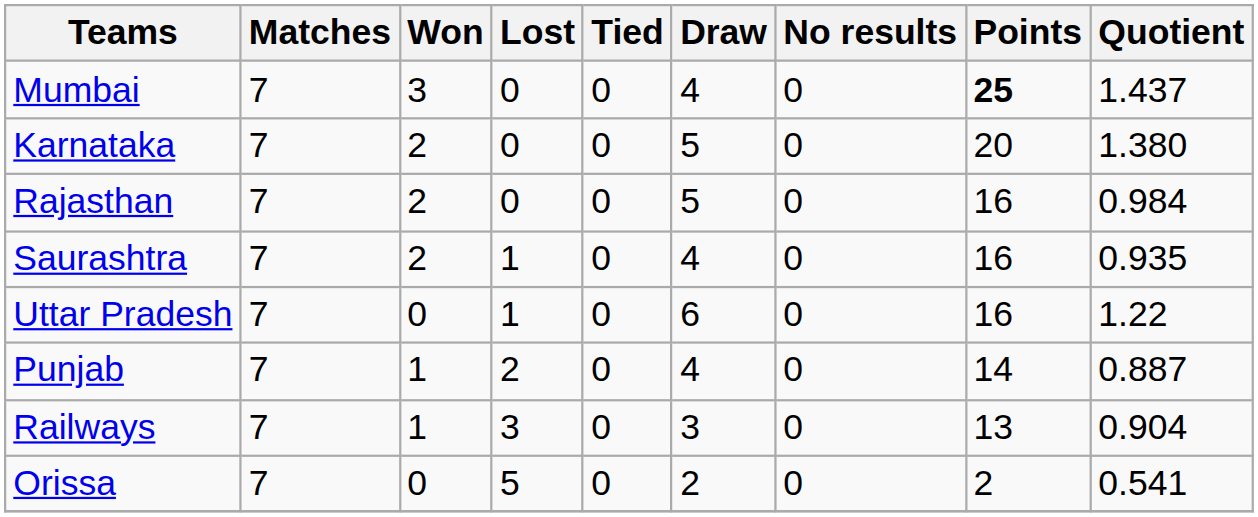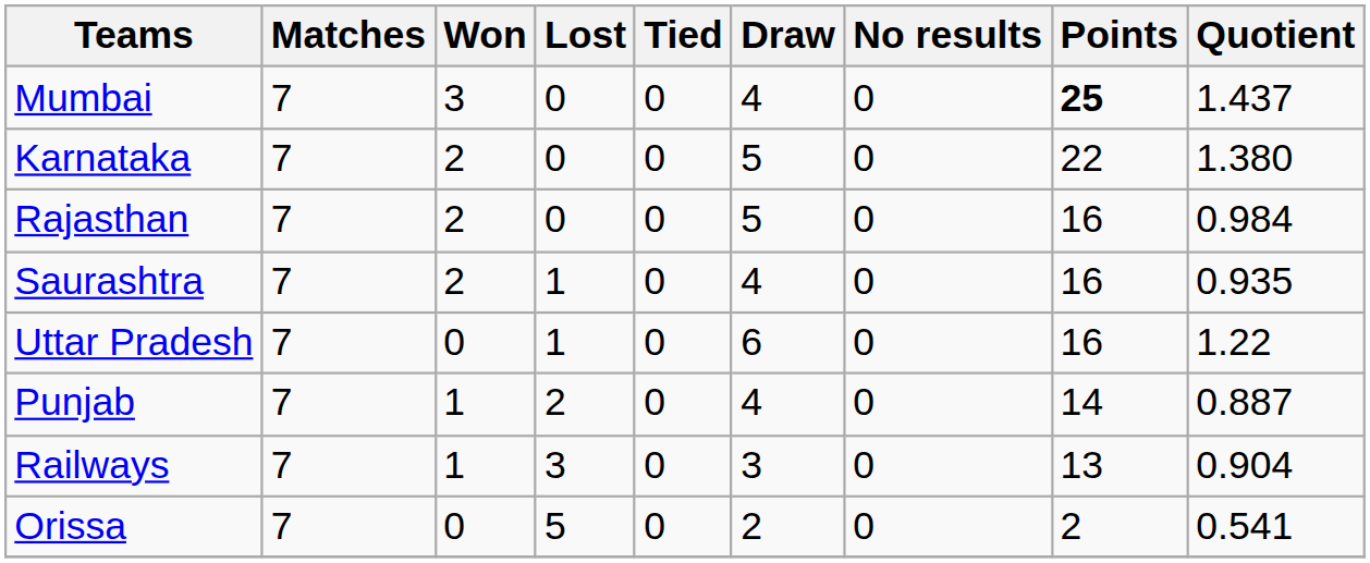 <table class="wikitable sortable">
 <tr>
 <th>Teams</th>
 <th>Matches</th>
 <th>Won</th>
 <th>Lost</th>
 <th>Tied</th>
 <th>Draw</th>
 <th>No results</th>
 <th>Points</th>
 <th>Quotient</th>
 </tr>
 <tr -bgcolor="#ccffcc">
 <td><a href='#'>Mumbai</a></td>
 <td>7</td>
 <td>3</td>
 <td>0</td>
 <td>0</td>
 <td>4</td>
 <td>0</td>
 <td><strong>25</strong></td>
 <td>1.437</td>
 </tr>
 <tr -bgcolor="#ccffcc">
 <td><a href='#'>Karnataka</a></td>
 <td>7</td>
 <td>2</td>
 <td>0</td>
 <td>0</td>
 <td>5</td>
 <td>0</td>
-<td>20</td>
+<td>22</td>
 <td>1.380</td>
 </tr>
 <tr -bgcolor="#ccffcc">
 <td><a href='#'>Rajasthan</a></td>
 <td>7</td>
 <td>2</td>
 <td>0</td>
 <td>0</td>
 <td>5</td>
 <td>0</td>
 <td>16</td>
 <td>0.984</td>
 </tr>
 <tr>
 <td><a href='#'>Saurashtra</a></td>
 <td>7</td>
 <td>2</td>
 <td>1</td>
 <td>0</td>
 <td>4</td>
 <td>0</td>
 <td>16</td>
 <td>0.935</td>
 </tr>
 <tr>
 <td><a href='#'>Uttar Pradesh</a></td>
 <td>7</td>
 <td>0</td>
 <td>1</td>
 <td>0</td>
 <td>6</td>
 <td>0</td>
 <td>16</td>
 <td>1.22</td>
 </tr>
 <tr>
 <td><a href='#'>Punjab</a></td>
 <td>7</td>
 <td>1</td>
 <td>2</td>
 <td>0</td>
 <td>4</td>
 <td>0</td>
 <td>14</td>
 <td>0.887</td>
 </tr>
 <tr>
 <td><a href='#'>Railways</a></td>
 <td>7</td>
 <td>1</td>
 <td>3</td>
 <td>0</td>
 <td>3</td>
 <td>0</td>
 <td>13</td>
 <td>0.904</td>
 </tr>
 <tr -bgcolor="#FFCCCC">
 <td><a href='#'>Orissa</a></td>
 <td>7</td>
 <td>0</td>
 <td>5</td>
 <td>0</td>
 <td>2</td>
 <td>0</td>
 <td>2</td>
 <td>0.541</td>
 </tr>
 <tr>
 </tr>
 </table>
